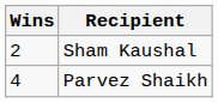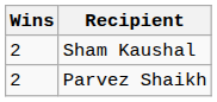 <table class="wikitable">
 <tr>
 <th>Wins</th>
 <th>Recipient</th>
 </tr>
 <tr>
 <td>2</td>
 <td>Sham Kaushal</td>
 </tr>
 <tr>
-<td>4</td>
+<td>2</td>
 <td>Parvez Shaikh</td>
 </tr>
 </table>
